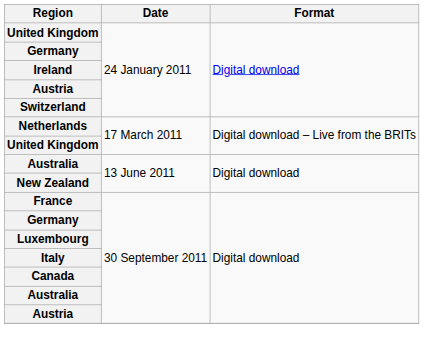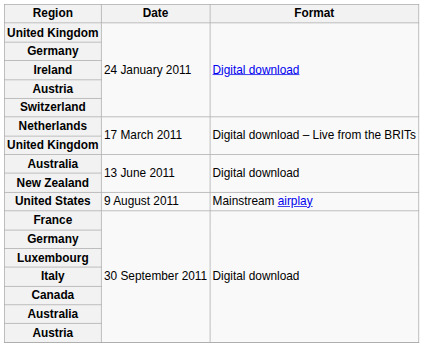 <table class="wikitable plainrowheaders">
 <tr>
 <th>Region</th>
 <th>Date</th>
 <th>Format</th>
 </tr>
 <tr>
 <th scope="row">United Kingdom</th>
 <td rowspan="5">24 January 2011</td>
 <td rowspan="5"><a href='#'>Digital download</a></td>
 </tr>
 <tr>
 <th scope="row">Germany</th>
 </tr>
 <tr>
 <th scope="row">Ireland</th>
 </tr>
 <tr>
 <th scope="row">Austria</th>
 </tr>
 <tr>
 <th scope="row">Switzerland</th>
 </tr>
 <tr>
 <th scope="row">Netherlands</th>
 <td rowspan="2">17 March 2011</td>
 <td rowspan="2">Digital download – Live from the BRITs</td>
 </tr>
 <tr>
 <th scope="row">United Kingdom</th>
 </tr>
 <tr>
 <th scope="row">Australia</th>
 <td rowspan="2">13 June 2011</td>
 <td rowspan="2">Digital download</td>
 </tr>
 <tr>
 <th scope="row">New Zealand</th>
 </tr>
 <tr>
+<th scope="row">United States</th>
+<td>9 August 2011</td>
+<td>Mainstream <a href='#'>airplay</a></td>
+</tr>
+<tr>
 <th scope="row">France</th>
 <td rowspan="7">30 September 2011</td>
 <td rowspan="7">Digital download</td>
 </tr>
 <tr>
 <th scope="row">Germany</th>
 </tr>
 <tr>
 <th scope="row">Luxembourg</th>
 </tr>
 <tr>
 <th scope="row">Italy</th>
 </tr>
 <tr>
 <th scope="row">Canada</th>
 </tr>
 <tr>
 <th scope="row">Australia</th>
 </tr>
 <tr>
 <th scope="row">Austria</th>
 </tr>
 <tr>
 </tr>
 </table>
